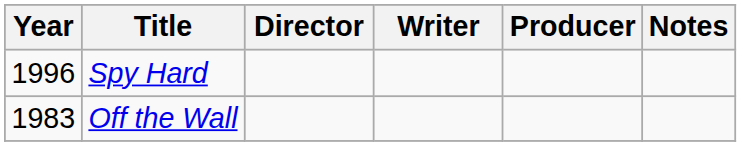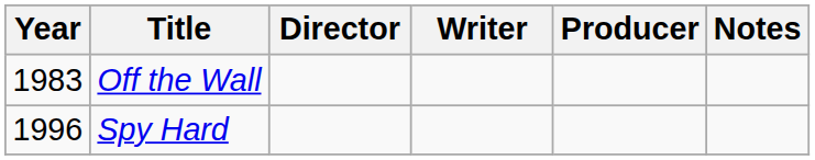 <table class="wikitable">
 <tr>
 <th>Year</th>
 <th>Title</th>
 <th width=65>Director</th>
 <th width=65>Writer</th>
 <th width=65>Producer</th>
 <th>Notes</th>
 </tr>
 <tr>
+<td>1983</td>
+<td><em><a href='#'>Off the Wall</a></em></td>
+<td></td>
+<td></td>
+<td></td>
+<td></td>
+</tr>
+<tr>
 <td>1996</td>
 <td><em><a href='#'>Spy Hard</a></em></td>
 <td></td>
 <td></td>
 <td></td>
 <td></td>
 </tr>
-<tr>
-<td>1983</td>
-<td><em><a href='#'>Off the Wall</a></em></td>
-<td></td>
-<td></td>
-<td></td>
-<td></td>
-</tr>
 </table>
